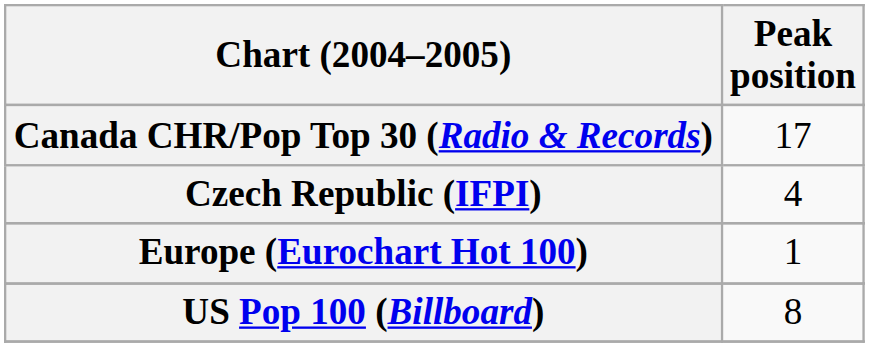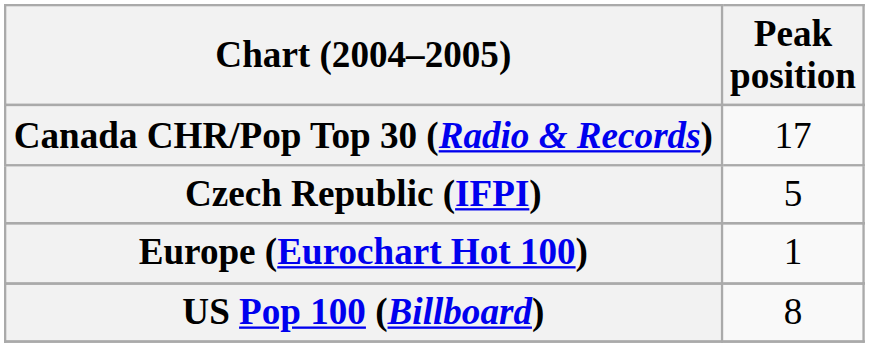 <table class="wikitable sortable plainrowheaders" style="text-align:center">
 <tr>
 <th>Chart (2004–2005)</th>
 <th>Peak<br>position</th>
 </tr>
 <tr>
 </tr>
 <tr>
 </tr>
 <tr>
 </tr>
 <tr>
 </tr>
 <tr>
 <th scope="row">Canada CHR/Pop Top 30 (<em><a href='#'>Radio & Records</a></em>)</th>
 <td>17</td>
 </tr>
 <tr>
 <th scope="row">Czech Republic (<a href='#'>IFPI</a>)</th>
-<td>4</td>
+<td>5</td>
 </tr>
 <tr>
 </tr>
 <tr>
 <th scope="row">Europe (<a href='#'>Eurochart Hot 100</a>)</th>
 <td>1</td>
 </tr>
 <tr>
 </tr>
 <tr>
 </tr>
 <tr>
 </tr>
 <tr>
 </tr>
 <tr>
 </tr>
 <tr>
 </tr>
 <tr>
 </tr>
 <tr>
 </tr>
 <tr>
 </tr>
 <tr>
 </tr>
 <tr>
 </tr>
 <tr>
 </tr>
 <tr>
 </tr>
 <tr>
 </tr>
 <tr>
 </tr>
 <tr>
 </tr>
 <tr>
 <th scope="row">US <a href='#'>Pop 100</a> (<em><a href='#'>Billboard</a></em>)</th>
 <td>8</td>
 </tr>
 <tr>
 </tr>
 </table>
